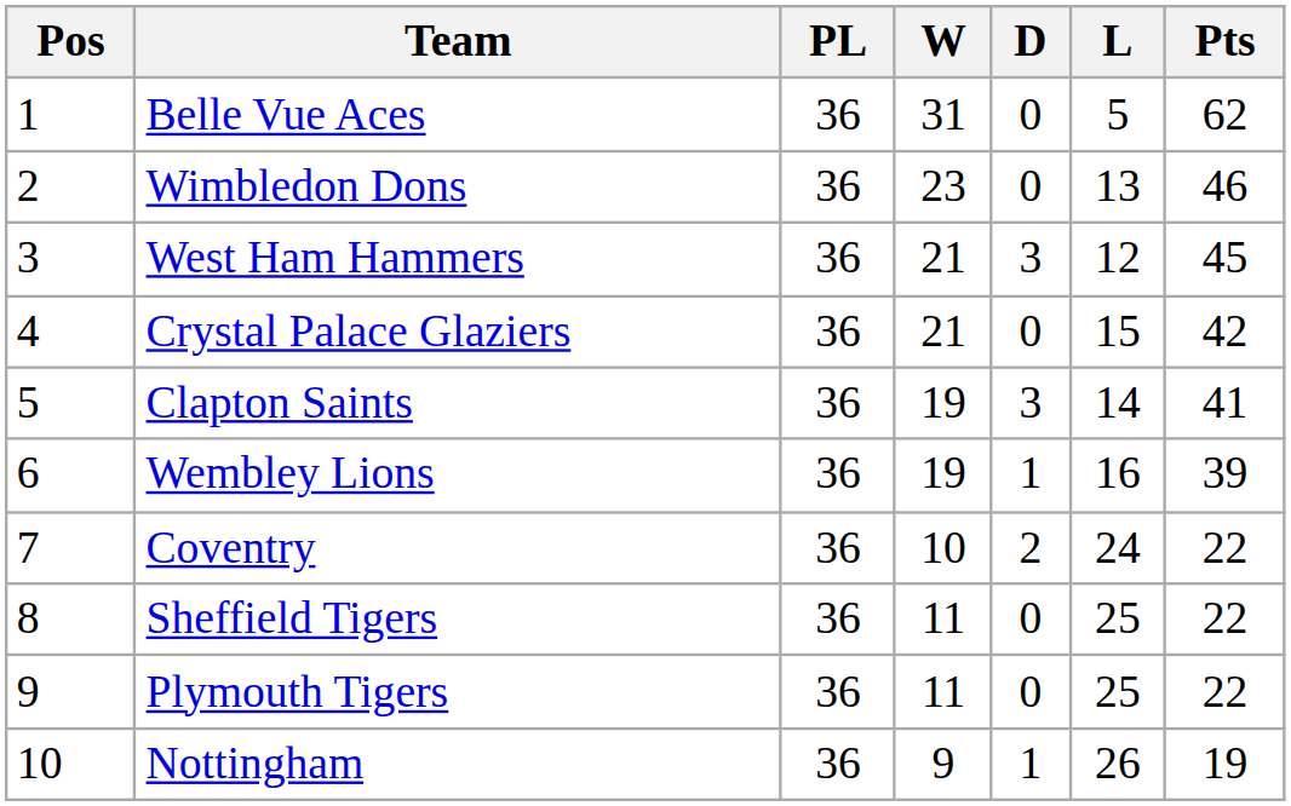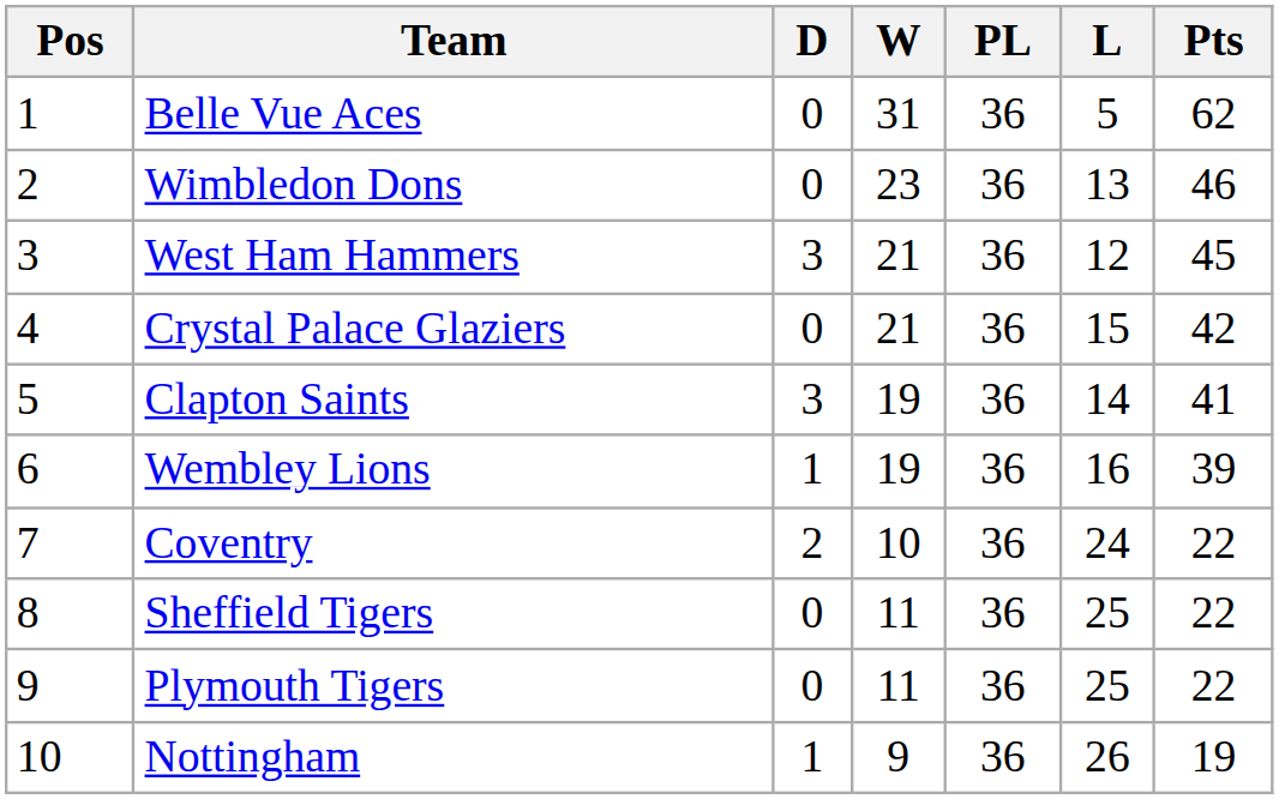 <table class=wikitable width="450" style="background:#FFFFFF;">
 <tr>
 <th>Pos</th>
 <th>Team</th>
+<th>D</th>
+<th>W</th>
 <th>PL</th>
-<th>W</th>
-<th>D</th>
 <th>L</th>
 <th>Pts</th>
 </tr>
 <tr>
 <td>1</td>
 <td><a href='#'>Belle Vue Aces</a></td>
+<td align="center">0</td>
+<td align="center">31</td>
 <td align="center">36</td>
-<td align="center">31</td>
-<td align="center">0</td>
 <td align="center">5</td>
 <td align="center">62</td>
 </tr>
 <tr>
 <td>2</td>
 <td><a href='#'>Wimbledon Dons</a></td>
+<td align="center">0</td>
+<td align="center">23</td>
 <td align="center">36</td>
-<td align="center">23</td>
-<td align="center">0</td>
 <td align="center">13</td>
 <td align="center">46</td>
 </tr>
 <tr>
 <td>3</td>
 <td><a href='#'>West Ham Hammers</a></td>
+<td align="center">3</td>
+<td align="center">21</td>
 <td align="center">36</td>
-<td align="center">21</td>
-<td align="center">3</td>
 <td align="center">12</td>
 <td align="center">45</td>
 </tr>
 <tr>
 <td>4</td>
 <td><a href='#'>Crystal Palace Glaziers</a></td>
+<td align="center">0</td>
+<td align="center">21</td>
 <td align="center">36</td>
-<td align="center">21</td>
-<td align="center">0</td>
 <td align="center">15</td>
 <td align="center">42</td>
 </tr>
 <tr>
 <td>5</td>
 <td><a href='#'>Clapton Saints</a></td>
+<td align="center">3</td>
+<td align="center">19</td>
 <td align="center">36</td>
-<td align="center">19</td>
-<td align="center">3</td>
 <td align="center">14</td>
 <td align="center">41</td>
 </tr>
 <tr>
 <td>6</td>
 <td><a href='#'>Wembley Lions</a></td>
+<td align="center">1</td>
+<td align="center">19</td>
 <td align="center">36</td>
-<td align="center">19</td>
-<td align="center">1</td>
 <td align="center">16</td>
 <td align="center">39</td>
 </tr>
 <tr>
 <td>7</td>
 <td><a href='#'>Coventry</a></td>
+<td align="center">2</td>
+<td align="center">10</td>
 <td align="center">36</td>
-<td align="center">10</td>
-<td align="center">2</td>
 <td align="center">24</td>
 <td align="center">22</td>
 </tr>
 <tr>
 <td>8</td>
 <td><a href='#'>Sheffield Tigers</a></td>
+<td align="center">0</td>
+<td align="center">11</td>
 <td align="center">36</td>
-<td align="center">11</td>
-<td align="center">0</td>
 <td align="center">25</td>
 <td align="center">22</td>
 </tr>
 <tr>
 <td>9</td>
 <td><a href='#'>Plymouth Tigers</a></td>
+<td align="center">0</td>
+<td align="center">11</td>
 <td align="center">36</td>
-<td align="center">11</td>
-<td align="center">0</td>
 <td align="center">25</td>
 <td align="center">22</td>
 </tr>
 <tr>
 <td>10</td>
 <td><a href='#'>Nottingham</a></td>
+<td align="center">1</td>
+<td align="center">9</td>
 <td align="center">36</td>
-<td align="center">9</td>
-<td align="center">1</td>
 <td align="center">26</td>
 <td align="center">19</td>
 </tr>
 </table>
